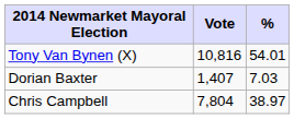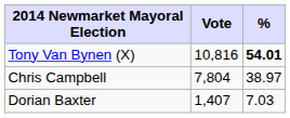 <table class="wikitable">
 <tr>
 <th style="background:#ddf; width:200px;">2014 Newmarket Mayoral Election</th>
 <th style="background:#ddf; width:50px;">Vote</th>
 <th style="background:#ddf; width:30px;">%</th>
 </tr>
 <tr>
 <td><a href='#'>Tony Van Bynen</a> (X)</td>
 <td>10,816</td>
-<td>54.01</td>
+<td><strong>54.01</strong></td>
+</tr>
+<tr>
+<td>Chris Campbell</td>
+<td>7,804</td>
+<td>38.97</td>
 </tr>
 <tr>
 <td>Dorian Baxter</td>
 <td>1,407</td>
 <td>7.03</td>
 </tr>
-<tr>
-<td>Chris Campbell</td>
-<td>7,804</td>
-<td>38.97</td>
-</tr>
 </table>
